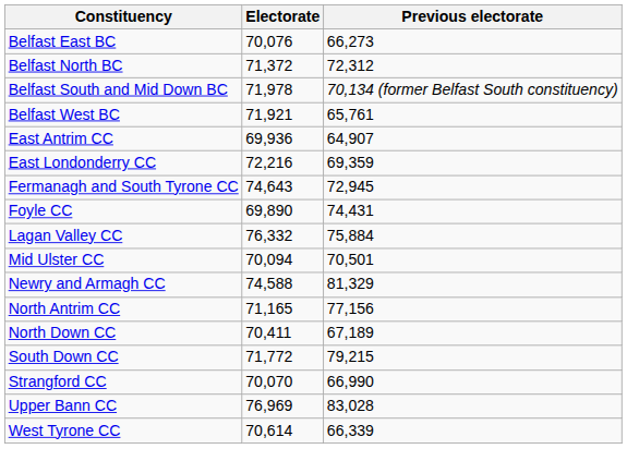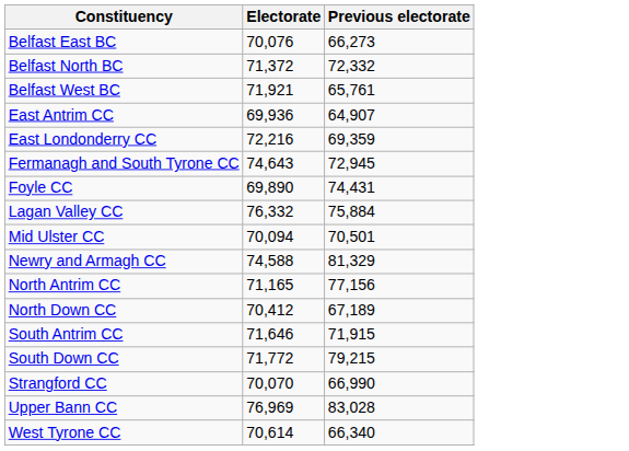 <table class="wikitable sortable">
 <tr>
 <th>Constituency</th>
 <th>Electorate</th>
 <th>Previous electorate</th>
 </tr>
 <tr>
 <td><a href='#'>Belfast East BC</a></td>
 <td>70,076</td>
 <td>66,273</td>
 </tr>
 <tr>
 <td><a href='#'>Belfast North BC</a></td>
 <td>71,372</td>
-<td>72,312</td>
-</tr>
-<tr>
-<td><a href='#'>Belfast South and Mid Down BC</a></td>
-<td>71,978</td>
-<td><em>70,134 (former Belfast South constituency)</em></td>
+<td>72,332</td>
 </tr>
 <tr>
 <td><a href='#'>Belfast West BC</a></td>
 <td>71,921</td>
 <td>65,761</td>
 </tr>
 <tr>
 <td><a href='#'>East Antrim CC</a></td>
 <td>69,936</td>
 <td>64,907</td>
 </tr>
 <tr>
 <td><a href='#'>East Londonderry CC</a></td>
 <td>72,216</td>
 <td>69,359</td>
 </tr>
 <tr>
 <td><a href='#'>Fermanagh and South Tyrone CC</a></td>
 <td>74,643</td>
 <td>72,945</td>
 </tr>
 <tr>
 <td><a href='#'>Foyle CC</a></td>
 <td>69,890</td>
 <td>74,431</td>
 </tr>
 <tr>
 <td><a href='#'>Lagan Valley CC</a></td>
 <td>76,332</td>
 <td>75,884</td>
 </tr>
 <tr>
 <td><a href='#'>Mid Ulster CC</a></td>
 <td>70,094</td>
 <td>70,501</td>
 </tr>
 <tr>
 <td><a href='#'>Newry and Armagh CC</a></td>
 <td>74,588</td>
 <td>81,329</td>
 </tr>
 <tr>
 <td><a href='#'>North Antrim CC</a></td>
 <td>71,165</td>
 <td>77,156</td>
 </tr>
 <tr>
 <td><a href='#'>North Down CC</a></td>
-<td>70,411</td>
+<td>70,412</td>
 <td>67,189</td>
+</tr>
+<tr>
+<td><a href='#'>South Antrim CC</a></td>
+<td>71,646</td>
+<td>71,915</td>
 </tr>
 <tr>
 <td><a href='#'>South Down CC</a></td>
 <td>71,772</td>
 <td>79,215</td>
 </tr>
 <tr>
 <td><a href='#'>Strangford CC</a></td>
 <td>70,070</td>
 <td>66,990</td>
 </tr>
 <tr>
 <td><a href='#'>Upper Bann CC</a></td>
 <td>76,969</td>
 <td>83,028</td>
 </tr>
 <tr>
 <td><a href='#'>West Tyrone CC</a></td>
 <td>70,614</td>
-<td>66,339</td>
+<td>66,340</td>
 </tr>
 </table>
